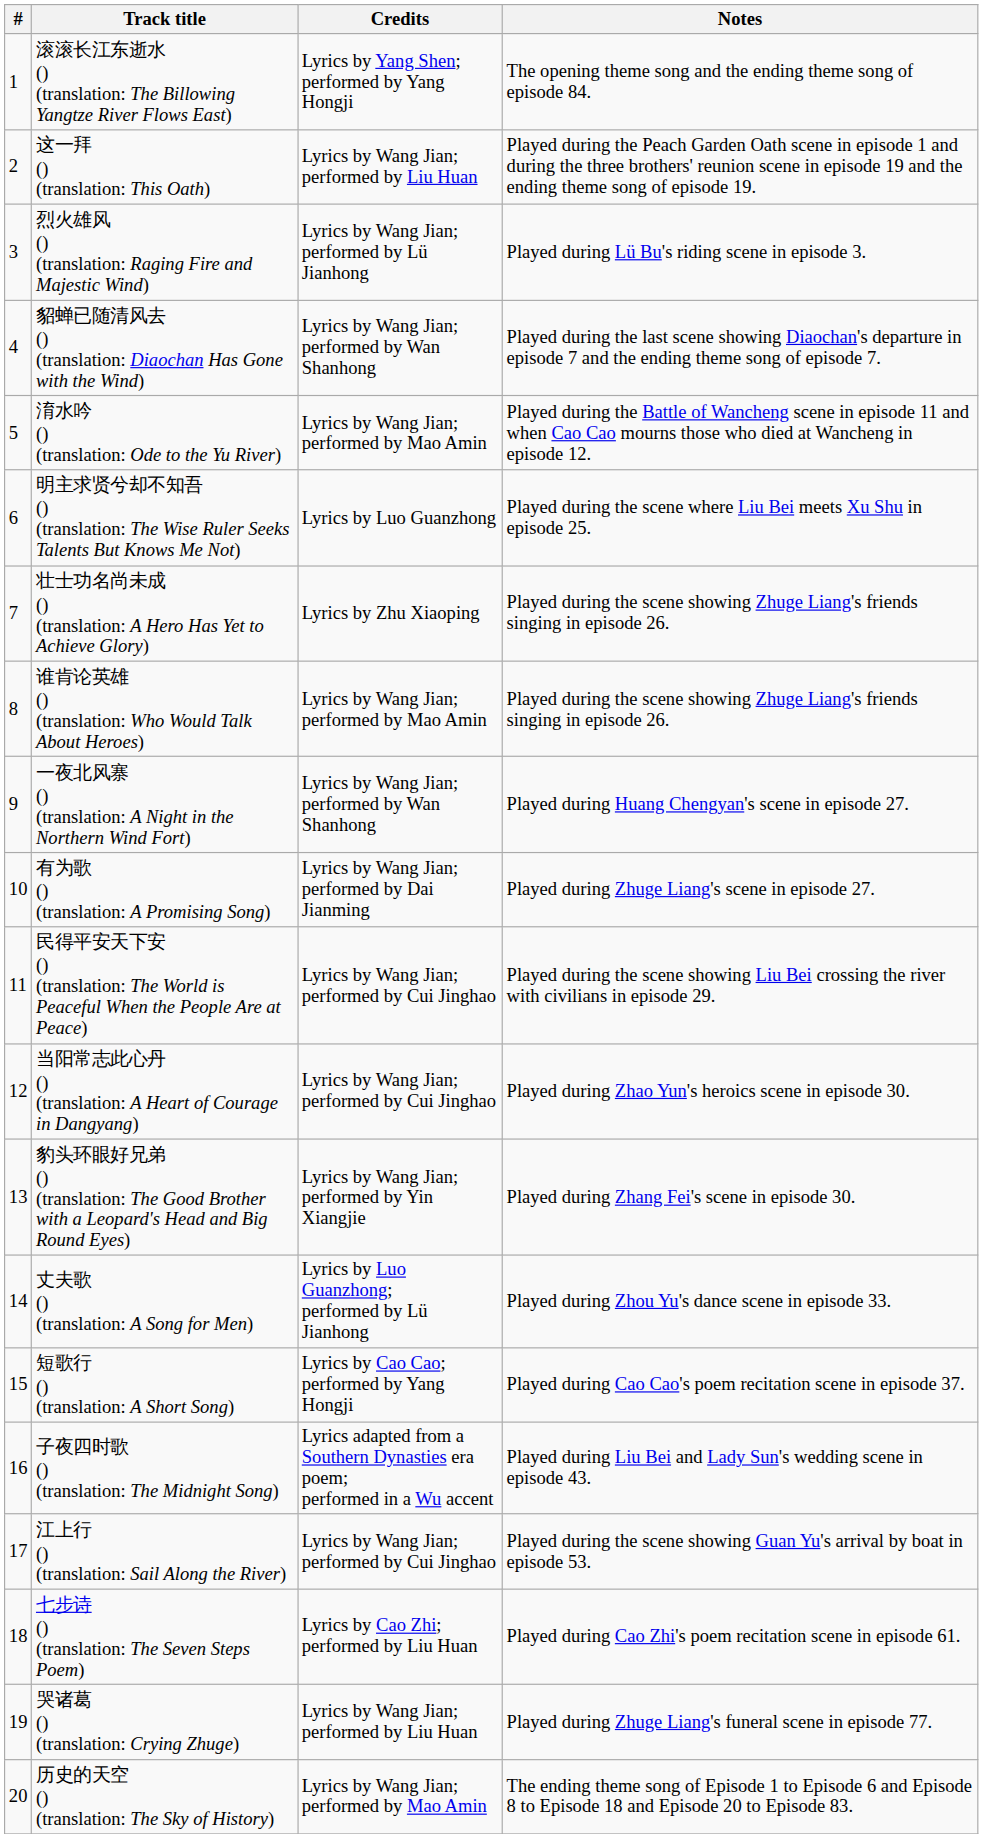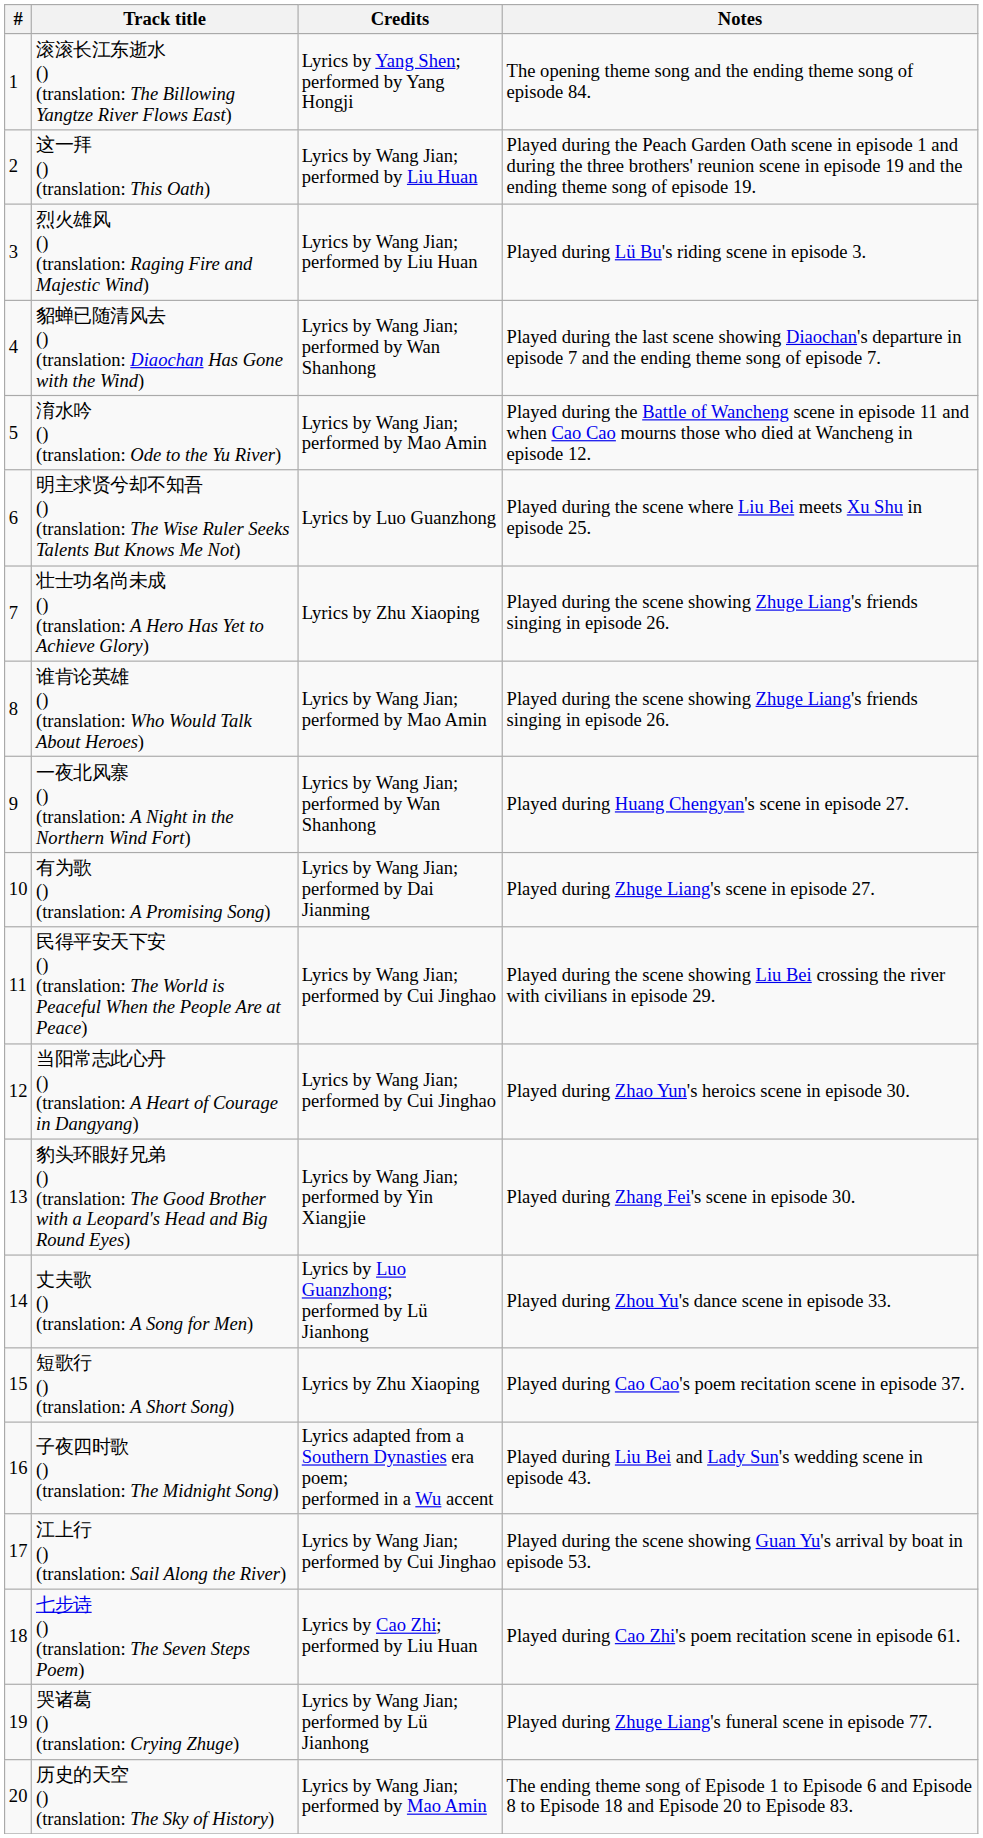 <table class="wikitable" style="width:95%;">
 <tr>
 <th>#</th>
 <th>Track title</th>
 <th>Credits</th>
 <th>Notes</th>
 </tr>
 <tr>
 <td>1</td>
 <td>滚滚长江东逝水<br>()<br>(translation: <em>The Billowing Yangtze River Flows East</em>)</td>
 <td>Lyrics by <a href='#'>Yang Shen</a>;<br>performed by Yang Hongji</td>
 <td>The opening theme song and the ending theme song of episode 84.</td>
 </tr>
 <tr>
 <td>2</td>
 <td>这一拜<br>()<br>(translation: <em>This Oath</em>)</td>
 <td>Lyrics by Wang Jian;<br>performed by <a href='#'>Liu Huan</a></td>
 <td>Played during the Peach Garden Oath scene in episode 1 and during the three brothers' reunion scene in episode 19 and the  ending theme song of episode 19.</td>
 </tr>
 <tr>
 <td>3</td>
 <td>烈火雄风<br>()<br>(translation: <em>Raging Fire and Majestic Wind</em>)</td>
-<td>Lyrics by Wang Jian;<br>performed by Lü Jianhong</td>
+<td>Lyrics by Wang Jian;<br>performed by Liu Huan</td>
 <td>Played during <a href='#'>Lü Bu</a>'s riding scene in episode 3.</td>
 </tr>
 <tr>
 <td>4</td>
 <td>貂蝉已随清风去<br>()<br>(translation: <em><a href='#'>Diaochan</a> Has Gone with the Wind</em>)</td>
 <td>Lyrics by Wang Jian;<br>performed by Wan Shanhong</td>
 <td>Played during the last scene showing <a href='#'>Diaochan</a>'s departure in episode 7 and the  ending theme song of episode 7.</td>
 </tr>
 <tr>
 <td>5</td>
 <td>淯水吟<br>()<br>(translation: <em>Ode to the Yu River</em>)</td>
 <td>Lyrics by Wang Jian;<br>performed by Mao Amin</td>
 <td>Played during the <a href='#'>Battle of Wancheng</a> scene in episode 11 and when <a href='#'>Cao Cao</a> mourns those who died at Wancheng in episode 12.</td>
 </tr>
 <tr>
 <td>6</td>
 <td>明主求贤兮却不知吾<br>()<br>(translation: <em>The Wise Ruler Seeks Talents But Knows Me Not</em>)</td>
 <td>Lyrics by Luo Guanzhong</td>
 <td>Played during the scene where <a href='#'>Liu Bei</a> meets <a href='#'>Xu Shu</a> in episode 25.</td>
 </tr>
 <tr>
 <td>7</td>
 <td>壮士功名尚未成<br>()<br>(translation: <em>A Hero Has Yet to Achieve Glory</em>)</td>
 <td>Lyrics by Zhu Xiaoping</td>
 <td>Played during the scene showing <a href='#'>Zhuge Liang</a>'s friends singing in episode 26.</td>
 </tr>
 <tr>
 <td>8</td>
 <td>谁肯论英雄<br>()<br>(translation: <em>Who Would Talk About Heroes</em>)</td>
 <td>Lyrics by Wang Jian;<br>performed by Mao Amin</td>
 <td>Played during the scene showing <a href='#'>Zhuge Liang</a>'s friends singing in episode 26.</td>
 </tr>
 <tr>
 <td>9</td>
 <td>一夜北风寨<br>()<br>(translation: <em>A Night in the Northern Wind Fort</em>)</td>
 <td>Lyrics by Wang Jian;<br>performed by Wan Shanhong</td>
 <td>Played during <a href='#'>Huang Chengyan</a>'s scene in episode 27.</td>
 </tr>
 <tr>
 <td>10</td>
 <td>有为歌<br>()<br>(translation: <em>A Promising Song</em>)</td>
 <td>Lyrics by Wang Jian;<br>performed by Dai Jianming</td>
 <td>Played during <a href='#'>Zhuge Liang</a>'s scene in episode 27.</td>
 </tr>
 <tr>
 <td>11</td>
 <td>民得平安天下安<br>()<br>(translation: <em>The World is Peaceful When the People Are at Peace</em>)</td>
 <td>Lyrics by Wang Jian;<br>performed by Cui Jinghao</td>
 <td>Played during the scene showing <a href='#'>Liu Bei</a> crossing the river with civilians in episode 29.</td>
 </tr>
 <tr>
 <td>12</td>
 <td>当阳常志此心丹<br>()<br>(translation: <em>A Heart of Courage in Dangyang</em>)</td>
 <td>Lyrics by Wang Jian;<br>performed by Cui Jinghao</td>
 <td>Played during <a href='#'>Zhao Yun</a>'s heroics scene in episode 30.</td>
 </tr>
 <tr>
 <td>13</td>
 <td>豹头环眼好兄弟<br>()<br>(translation: <em>The Good Brother with a Leopard's Head and Big Round Eyes</em>)</td>
 <td>Lyrics by Wang Jian; performed by Yin Xiangjie</td>
 <td>Played during <a href='#'>Zhang Fei</a>'s scene in episode 30.</td>
 </tr>
 <tr>
 <td>14</td>
 <td>丈夫歌<br>()<br>(translation: <em>A Song for Men</em>)</td>
 <td>Lyrics by <a href='#'>Luo Guanzhong</a>;<br>performed by Lü Jianhong</td>
 <td>Played during <a href='#'>Zhou Yu</a>'s dance scene in episode 33.</td>
 </tr>
 <tr>
 <td>15</td>
 <td>短歌行<br>()<br>(translation: <em>A Short Song</em>)</td>
-<td>Lyrics by <a href='#'>Cao Cao</a>;<br>performed by Yang Hongji</td>
+<td>Lyrics by Zhu Xiaoping</td>
 <td>Played during <a href='#'>Cao Cao</a>'s poem recitation scene in episode 37.</td>
 </tr>
 <tr>
 <td>16</td>
 <td>子夜四时歌<br>()<br>(translation: <em>The Midnight Song</em>)</td>
 <td>Lyrics adapted from a <a href='#'>Southern Dynasties</a> era poem;<br>performed in a <a href='#'>Wu</a> accent</td>
 <td>Played during <a href='#'>Liu Bei</a> and <a href='#'>Lady Sun</a>'s wedding scene in episode 43.</td>
 </tr>
 <tr>
 <td>17</td>
 <td>江上行<br>()<br>(translation: <em>Sail Along the River</em>)</td>
 <td>Lyrics by Wang Jian;<br>performed by Cui Jinghao</td>
 <td>Played during the scene showing <a href='#'>Guan Yu</a>'s arrival by boat in episode 53.</td>
 </tr>
 <tr>
 <td>18</td>
 <td><a href='#'>七步诗</a><br>()<br>(translation: <em>The Seven Steps Poem</em>)</td>
 <td>Lyrics by <a href='#'>Cao Zhi</a>;<br>performed by Liu Huan</td>
 <td>Played during <a href='#'>Cao Zhi</a>'s poem recitation scene in episode 61.</td>
 </tr>
 <tr>
 <td>19</td>
 <td>哭诸葛<br>()<br>(translation: <em>Crying Zhuge</em>)</td>
-<td>Lyrics by Wang Jian;<br>performed by Liu Huan</td>
+<td>Lyrics by Wang Jian;<br>performed by Lü Jianhong</td>
 <td>Played during <a href='#'>Zhuge Liang</a>'s funeral scene in episode 77.</td>
 </tr>
 <tr>
 <td>20</td>
 <td>历史的天空<br>()<br>(translation: <em>The Sky of History</em>)</td>
 <td>Lyrics by Wang Jian;<br>performed by <a href='#'>Mao Amin</a></td>
 <td>The ending theme song of Episode 1 to Episode 6 and Episode 8 to Episode 18 and Episode 20 to Episode 83.</td>
 </tr>
 </table>
